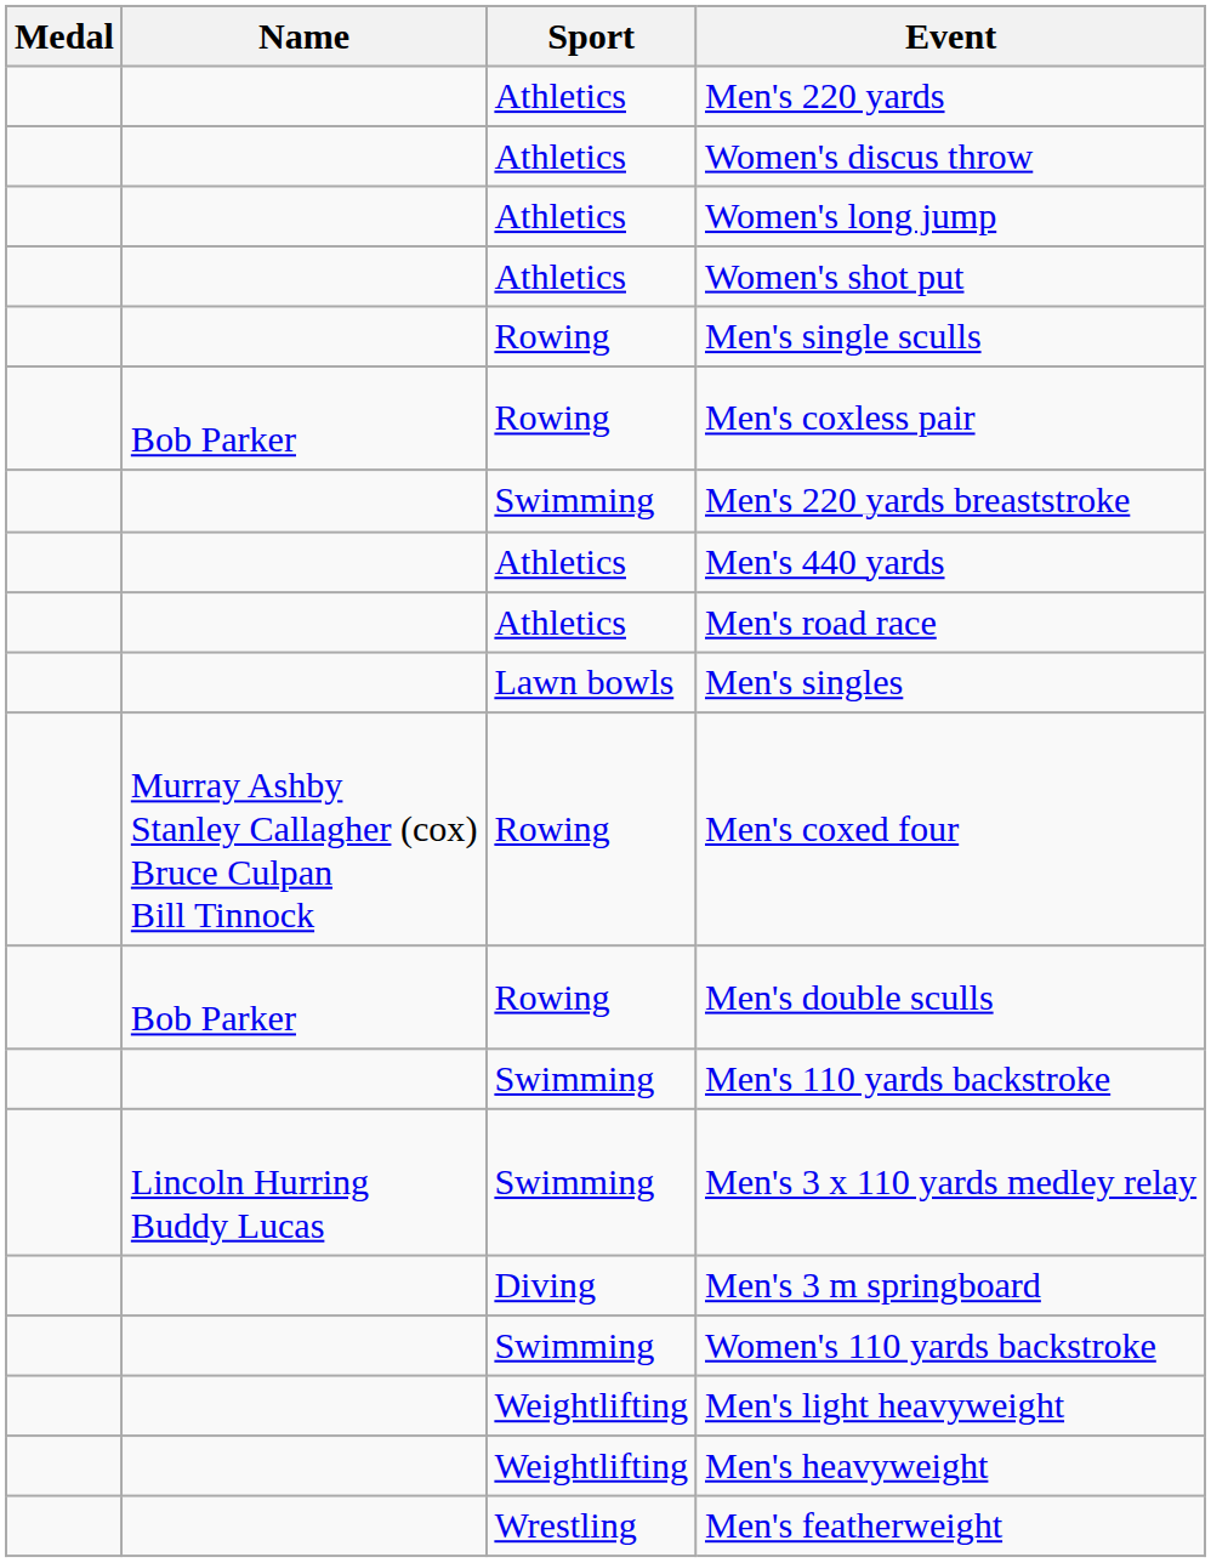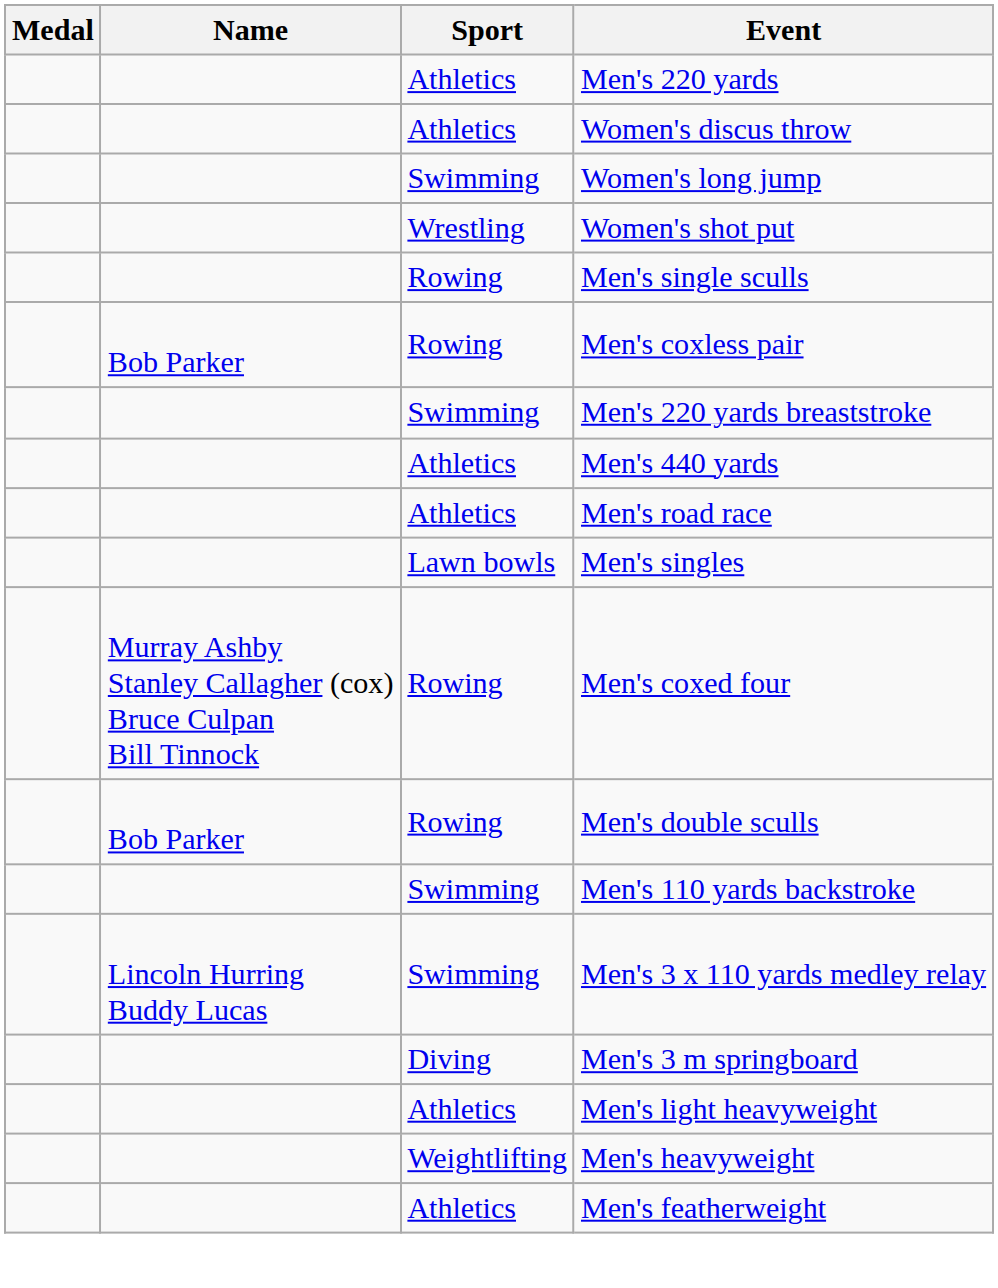 <table class="wikitable sortable" style="font-size: 95%;">
 <tr>
 <th>Medal</th>
 <th>Name</th>
 <th>Sport</th>
 <th>Event</th>
 </tr>
 <tr>
 <td></td>
 <td></td>
 <td><a href='#'>Athletics</a></td>
 <td><a href='#'>Men's 220 yards</a></td>
 </tr>
 <tr>
 <td></td>
 <td></td>
 <td><a href='#'>Athletics</a></td>
 <td><a href='#'>Women's discus throw</a></td>
 </tr>
 <tr>
 <td></td>
 <td></td>
-<td><a href='#'>Athletics</a></td>
+<td><a href='#'>Swimming</a></td>
 <td><a href='#'>Women's long jump</a></td>
 </tr>
 <tr>
 <td></td>
 <td></td>
-<td><a href='#'>Athletics</a></td>
+<td><a href='#'>Wrestling</a></td>
 <td><a href='#'>Women's shot put</a></td>
 </tr>
 <tr>
 <td></td>
 <td></td>
 <td><a href='#'>Rowing</a></td>
 <td><a href='#'>Men's single sculls</a></td>
 </tr>
 <tr>
 <td></td>
 <td><br><a href='#'>Bob Parker</a></td>
 <td><a href='#'>Rowing</a></td>
 <td><a href='#'>Men's coxless pair</a></td>
 </tr>
 <tr>
 <td></td>
 <td></td>
 <td><a href='#'>Swimming</a></td>
 <td><a href='#'>Men's 220 yards breaststroke</a></td>
 </tr>
 <tr>
 <td></td>
 <td></td>
 <td><a href='#'>Athletics</a></td>
 <td><a href='#'>Men's 440 yards</a></td>
 </tr>
 <tr>
 <td></td>
 <td></td>
 <td><a href='#'>Athletics</a></td>
 <td><a href='#'>Men's road race</a></td>
 </tr>
 <tr>
 <td></td>
 <td></td>
 <td><a href='#'>Lawn bowls</a></td>
 <td><a href='#'>Men's singles</a></td>
 </tr>
 <tr>
 <td></td>
 <td><br><a href='#'>Murray Ashby</a><br><a href='#'>Stanley Callagher</a> (cox)<br><a href='#'>Bruce Culpan</a><br><a href='#'>Bill Tinnock</a></td>
 <td><a href='#'>Rowing</a></td>
 <td><a href='#'>Men's coxed four</a></td>
 </tr>
 <tr>
 <td></td>
 <td><br><a href='#'>Bob Parker</a></td>
 <td><a href='#'>Rowing</a></td>
 <td><a href='#'>Men's double sculls</a></td>
 </tr>
 <tr>
 <td></td>
 <td></td>
 <td><a href='#'>Swimming</a></td>
 <td><a href='#'>Men's 110 yards backstroke</a></td>
 </tr>
 <tr>
 <td></td>
 <td><br><a href='#'>Lincoln Hurring</a><br><a href='#'>Buddy Lucas</a></td>
 <td><a href='#'>Swimming</a></td>
 <td><a href='#'>Men's 3 x 110 yards medley relay</a></td>
 </tr>
 <tr>
 <td></td>
 <td></td>
 <td><a href='#'>Diving</a></td>
 <td><a href='#'>Men's 3 m springboard</a></td>
 </tr>
 <tr>
 <td></td>
 <td></td>
-<td><a href='#'>Swimming</a></td>
-<td><a href='#'>Women's 110 yards backstroke</a></td>
-</tr>
-<tr>
-<td></td>
-<td></td>
-<td><a href='#'>Weightlifting</a></td>
+<td><a href='#'>Athletics</a></td>
 <td><a href='#'>Men's light heavyweight</a></td>
 </tr>
 <tr>
 <td></td>
 <td></td>
 <td><a href='#'>Weightlifting</a></td>
 <td><a href='#'>Men's heavyweight</a></td>
 </tr>
 <tr>
 <td></td>
 <td></td>
-<td><a href='#'>Wrestling</a></td>
+<td><a href='#'>Athletics</a></td>
 <td><a href='#'>Men's featherweight</a></td>
 </tr>
 </table>
